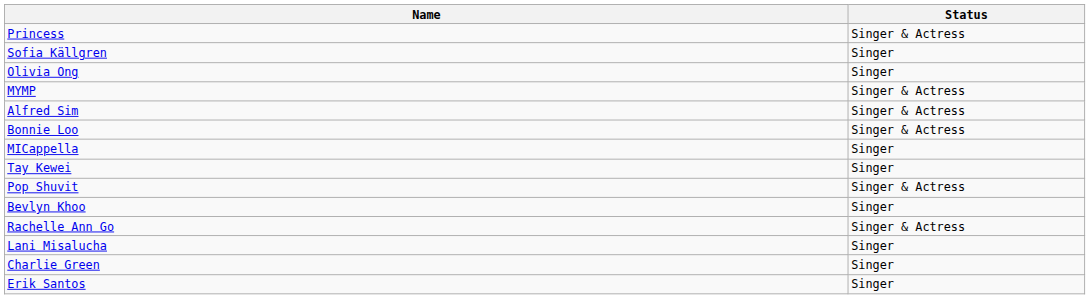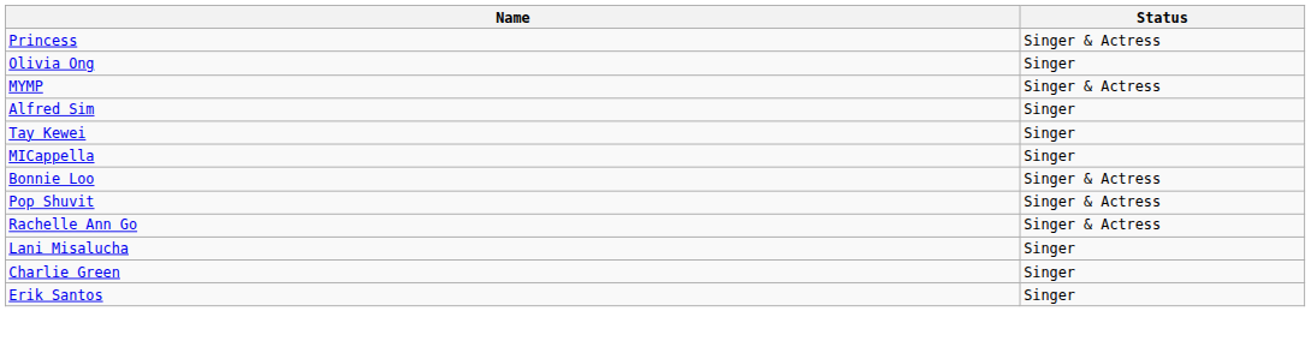 <table class="wikitable" width="75%">
 <tr>
 <th width="25%">Name</th>
 <th width="7%">Status</th>
 </tr>
 <tr>
 <td><a href='#'>Princess</a></td>
 <td>Singer & Actress</td>
-</tr>
-<tr>
-<td><a href='#'>Sofia Källgren</a></td>
-<td>Singer</td>
 </tr>
 <tr>
 <td><a href='#'>Olivia Ong</a></td>
 <td>Singer</td>
 </tr>
 <tr>
 <td><a href='#'>MYMP</a></td>
 <td>Singer & Actress</td>
 </tr>
 <tr>
 <td><a href='#'>Alfred Sim</a></td>
-<td>Singer & Actress</td>
-</tr>
-<tr>
-<td><a href='#'>Bonnie Loo</a></td>
-<td>Singer & Actress</td>
-</tr>
-<tr>
-<td><a href='#'>MICappella</a></td>
 <td>Singer</td>
 </tr>
 <tr>
 <td><a href='#'>Tay Kewei</a></td>
 <td>Singer</td>
 </tr>
 <tr>
-<td><a href='#'>Pop Shuvit</a></td>
+<td><a href='#'>MICappella</a></td>
+<td>Singer</td>
+</tr>
+<tr>
+<td><a href='#'>Bonnie Loo</a></td>
 <td>Singer & Actress</td>
 </tr>
 <tr>
-<td><a href='#'>Bevlyn Khoo</a></td>
-<td>Singer</td>
+<td><a href='#'>Pop Shuvit</a></td>
+<td>Singer & Actress</td>
 </tr>
 <tr>
 <td><a href='#'>Rachelle Ann Go</a></td>
 <td>Singer & Actress</td>
 </tr>
 <tr>
 <td><a href='#'>Lani Misalucha</a></td>
 <td>Singer</td>
 </tr>
 <tr>
 <td><a href='#'>Charlie Green</a></td>
 <td>Singer</td>
 </tr>
 <tr>
 <td><a href='#'>Erik Santos</a></td>
 <td>Singer</td>
 </tr>
 </table>
